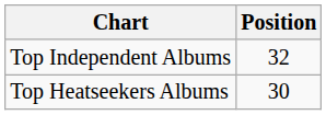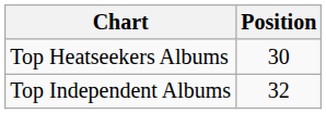 <table class="wikitable sortable">
 <tr>
 <th>Chart</th>
 <th>Position</th>
 </tr>
 <tr>
+<td>Top Heatseekers Albums</td>
+<td align="center">30</td>
+</tr>
+<tr>
 <td>Top Independent Albums</td>
 <td align="center">32</td>
 </tr>
-<tr>
-<td>Top Heatseekers Albums</td>
-<td align="center">30</td>
-</tr>
 </table>
